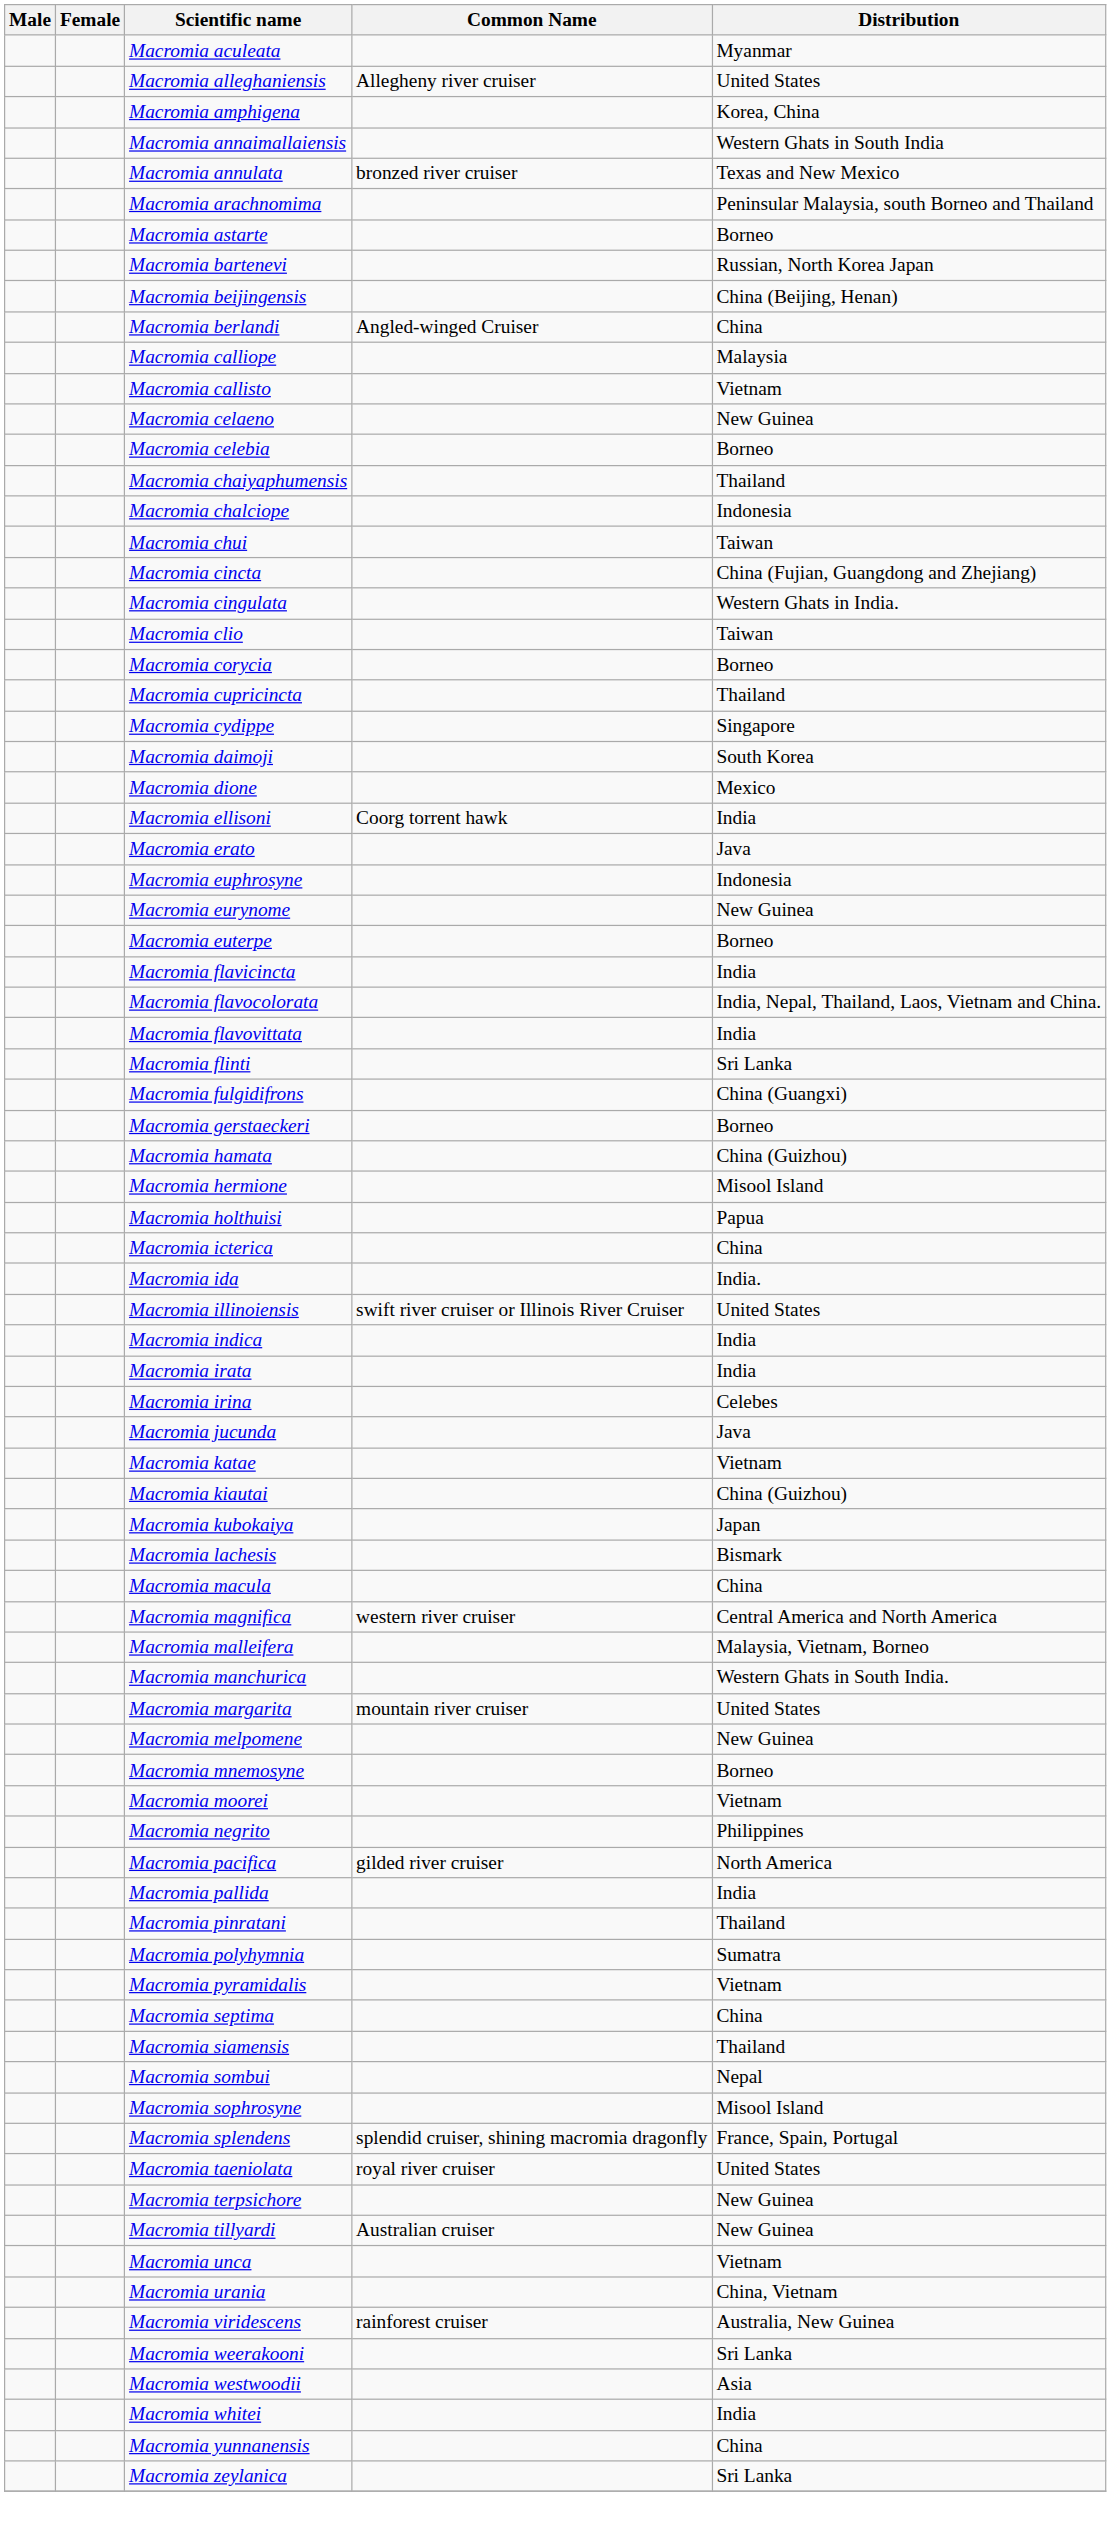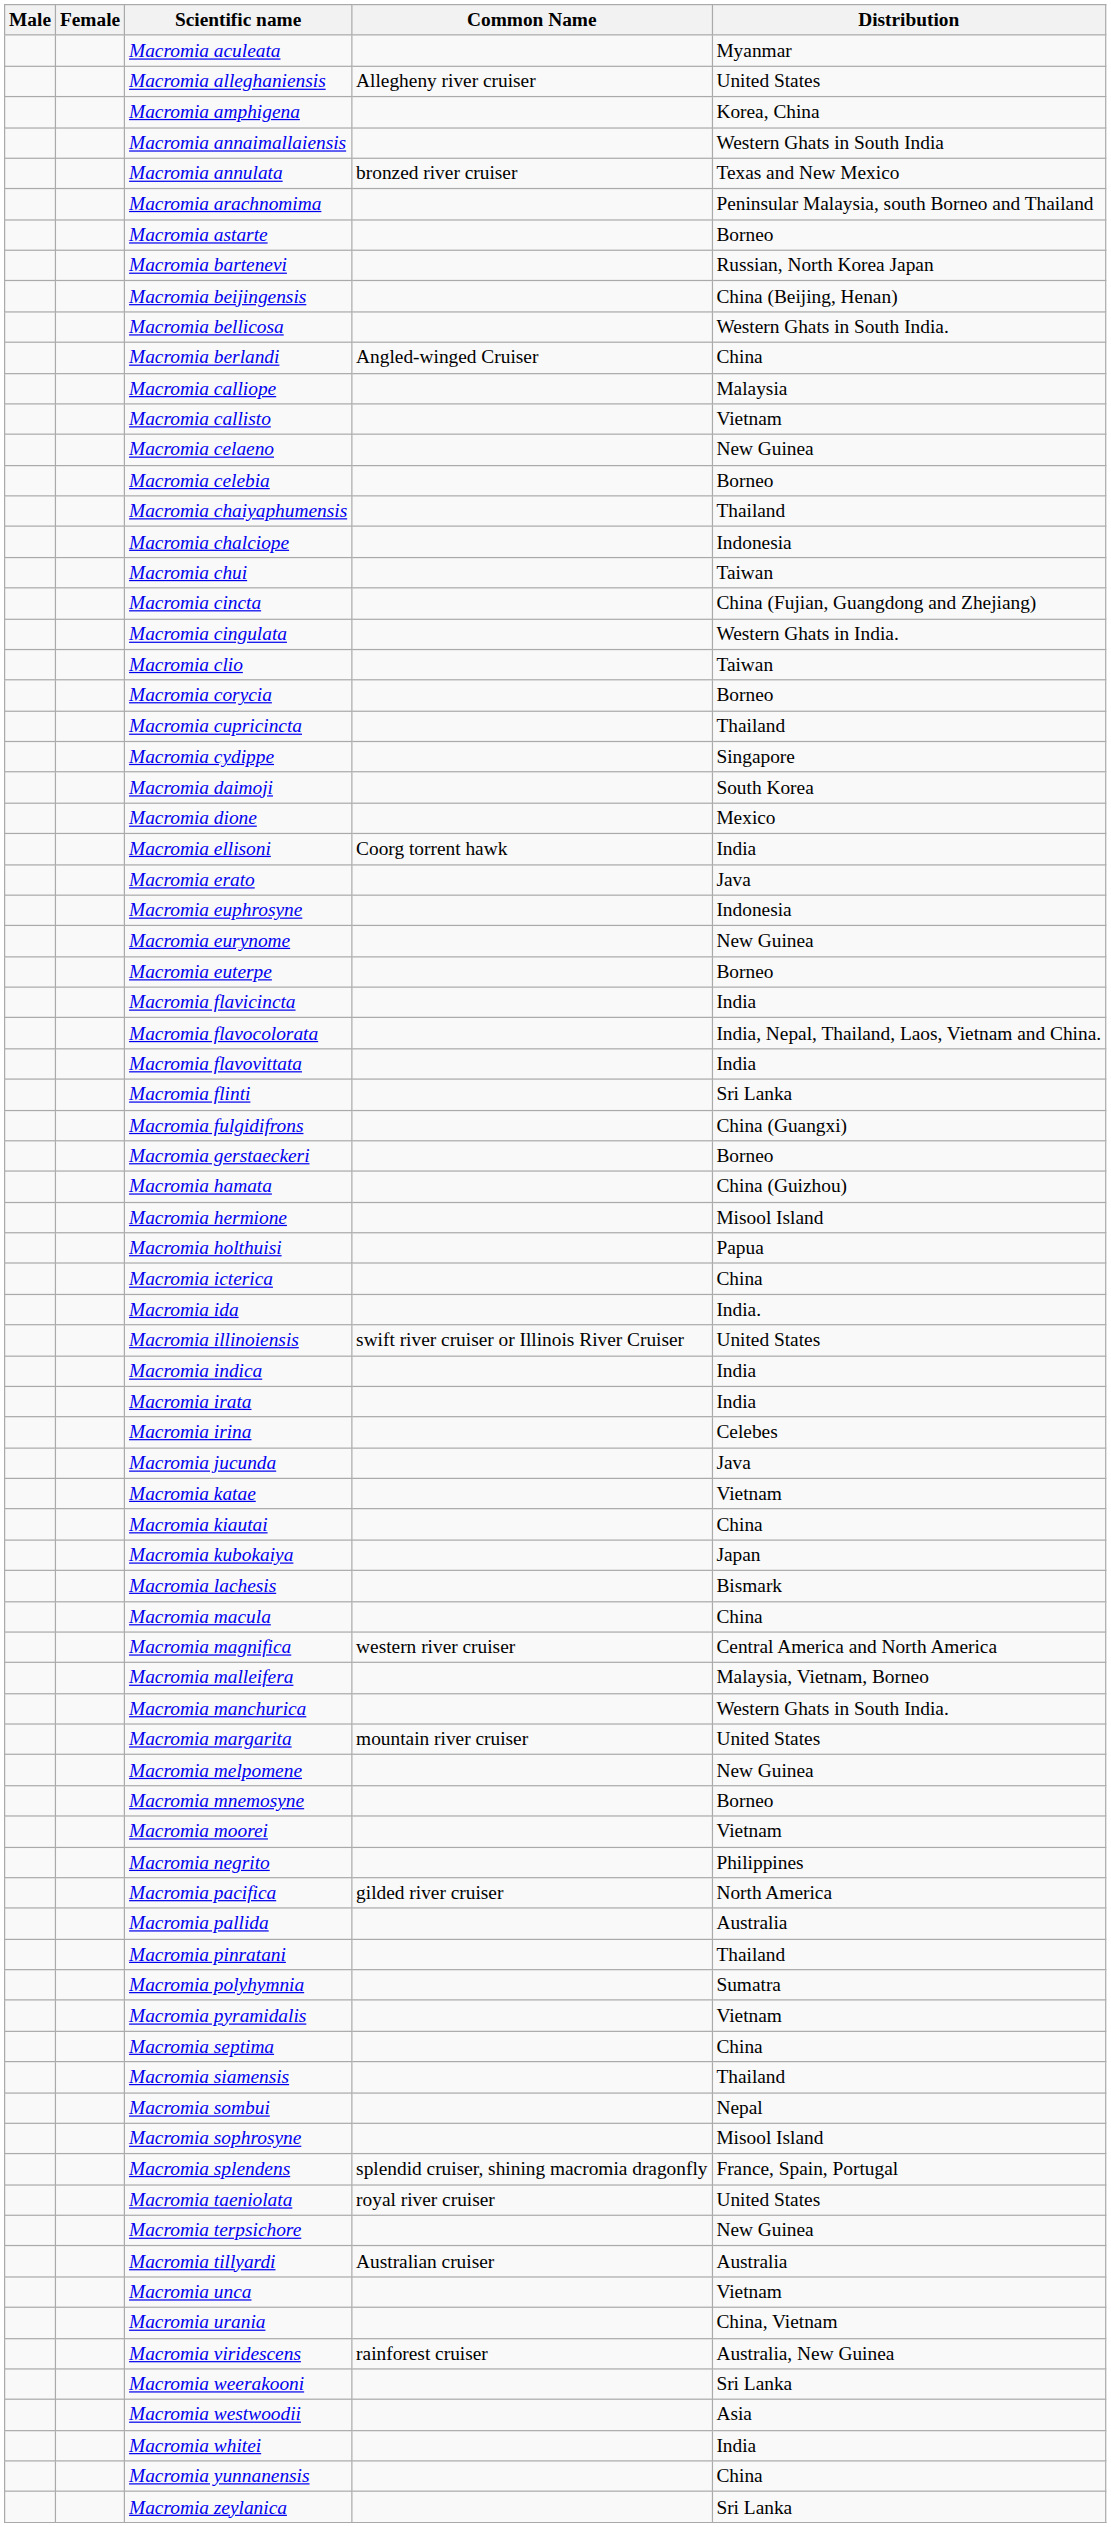 <table class="wikitable collapsible">
 <tr>
 <th>Male</th>
 <th>Female</th>
 <th>Scientific name</th>
 <th>Common Name</th>
 <th>Distribution</th>
 </tr>
 <tr>
 <td></td>
 <td></td>
 <td><em><a href='#'>Macromia aculeata</a></em> </td>
 <td></td>
 <td>Myanmar</td>
 </tr>
 <tr>
 <td></td>
 <td></td>
 <td><em><a href='#'>Macromia alleghaniensis</a></em> </td>
 <td>Allegheny river cruiser</td>
 <td>United States</td>
 </tr>
 <tr>
 <td></td>
 <td></td>
 <td><em><a href='#'>Macromia amphigena</a></em> </td>
 <td></td>
 <td>Korea, China</td>
 </tr>
 <tr>
 <td></td>
 <td></td>
 <td><em><a href='#'>Macromia annaimallaiensis</a></em> </td>
 <td></td>
 <td>Western Ghats in South India</td>
 </tr>
 <tr>
 <td></td>
 <td></td>
 <td><em><a href='#'>Macromia annulata</a></em> </td>
 <td>bronzed river cruiser</td>
 <td>Texas and New Mexico</td>
 </tr>
 <tr>
 <td></td>
 <td></td>
 <td><em><a href='#'>Macromia arachnomima</a></em> </td>
 <td></td>
 <td>Peninsular Malaysia, south Borneo and Thailand</td>
 </tr>
 <tr>
 <td></td>
 <td></td>
 <td><em><a href='#'>Macromia astarte</a></em> </td>
 <td></td>
 <td>Borneo</td>
 </tr>
 <tr>
 <td></td>
 <td></td>
 <td><em><a href='#'>Macromia bartenevi</a></em> </td>
 <td></td>
 <td>Russian, North Korea Japan</td>
 </tr>
 <tr>
 <td></td>
 <td></td>
 <td><em><a href='#'>Macromia beijingensis</a></em> </td>
 <td></td>
 <td>China (Beijing, Henan)</td>
+</tr>
+<tr>
+<td></td>
+<td></td>
+<td><em><a href='#'>Macromia bellicosa</a></em> </td>
+<td></td>
+<td>Western Ghats in South India.</td>
 </tr>
 <tr>
 <td></td>
 <td></td>
 <td><em><a href='#'>Macromia berlandi</a></em> </td>
 <td>Angled-winged Cruiser</td>
 <td>China</td>
 </tr>
 <tr>
 <td></td>
 <td></td>
 <td><em><a href='#'>Macromia calliope</a></em> </td>
 <td></td>
 <td>Malaysia</td>
 </tr>
 <tr>
 <td></td>
 <td></td>
 <td><em><a href='#'>Macromia callisto</a></em> </td>
 <td></td>
 <td>Vietnam</td>
 </tr>
 <tr>
 <td></td>
 <td></td>
 <td><em><a href='#'>Macromia celaeno</a></em> </td>
 <td></td>
 <td>New Guinea</td>
 </tr>
 <tr>
 <td></td>
 <td></td>
 <td><em><a href='#'>Macromia celebia</a></em> </td>
 <td></td>
 <td>Borneo</td>
 </tr>
 <tr>
 <td></td>
 <td></td>
 <td><em><a href='#'>Macromia chaiyaphumensis</a></em> </td>
 <td></td>
 <td>Thailand</td>
 </tr>
 <tr>
 <td></td>
 <td></td>
 <td><em><a href='#'>Macromia chalciope</a></em> </td>
 <td></td>
 <td>Indonesia</td>
 </tr>
 <tr>
 <td></td>
 <td></td>
 <td><em><a href='#'>Macromia chui</a></em> </td>
 <td></td>
 <td>Taiwan</td>
 </tr>
 <tr>
 <td></td>
 <td></td>
 <td><em><a href='#'>Macromia cincta</a></em> </td>
 <td></td>
 <td>China (Fujian, Guangdong and Zhejiang)</td>
 </tr>
 <tr>
 <td></td>
 <td></td>
 <td><em><a href='#'>Macromia cingulata</a></em> </td>
 <td></td>
 <td>Western Ghats in India.</td>
 </tr>
 <tr>
 <td></td>
 <td></td>
 <td><em><a href='#'>Macromia clio</a></em> </td>
 <td></td>
 <td>Taiwan</td>
 </tr>
 <tr>
 <td></td>
 <td></td>
 <td><em><a href='#'>Macromia corycia</a></em> </td>
 <td></td>
 <td>Borneo</td>
 </tr>
 <tr>
 <td></td>
 <td></td>
 <td><em><a href='#'>Macromia cupricincta</a></em> </td>
 <td></td>
 <td>Thailand</td>
 </tr>
 <tr>
 <td></td>
 <td></td>
 <td><em><a href='#'>Macromia cydippe</a></em> </td>
 <td></td>
 <td>Singapore</td>
 </tr>
 <tr>
 <td></td>
 <td></td>
 <td><em><a href='#'>Macromia daimoji</a></em> </td>
 <td></td>
 <td>South Korea</td>
 </tr>
 <tr>
 <td></td>
 <td></td>
 <td><em><a href='#'>Macromia dione</a></em> </td>
 <td></td>
 <td>Mexico</td>
 </tr>
 <tr>
 <td></td>
 <td></td>
 <td><em><a href='#'>Macromia ellisoni</a></em> </td>
 <td>Coorg torrent hawk</td>
 <td>India</td>
 </tr>
 <tr>
 <td></td>
 <td></td>
 <td><em><a href='#'>Macromia erato</a></em> </td>
 <td></td>
 <td>Java</td>
 </tr>
 <tr>
 <td></td>
 <td></td>
 <td><em><a href='#'>Macromia euphrosyne</a></em> </td>
 <td></td>
 <td>Indonesia</td>
 </tr>
 <tr>
 <td></td>
 <td></td>
 <td><em><a href='#'>Macromia eurynome</a></em> </td>
 <td></td>
 <td>New Guinea</td>
 </tr>
 <tr>
 <td></td>
 <td></td>
 <td><em><a href='#'>Macromia euterpe</a></em> </td>
 <td></td>
 <td>Borneo</td>
 </tr>
 <tr>
 <td></td>
 <td></td>
 <td><em><a href='#'>Macromia flavicincta</a></em> </td>
 <td></td>
 <td>India</td>
 </tr>
 <tr>
 <td></td>
 <td></td>
 <td><em><a href='#'>Macromia flavocolorata</a></em> </td>
 <td></td>
 <td>India, Nepal, Thailand, Laos, Vietnam and China.</td>
 </tr>
 <tr>
 <td></td>
 <td></td>
 <td><em><a href='#'>Macromia flavovittata</a></em> </td>
 <td></td>
 <td>India</td>
 </tr>
 <tr>
 <td></td>
 <td></td>
 <td><em><a href='#'>Macromia flinti</a></em> </td>
 <td></td>
 <td>Sri Lanka</td>
 </tr>
 <tr>
 <td></td>
 <td></td>
 <td><em><a href='#'>Macromia fulgidifrons</a></em> </td>
 <td></td>
 <td>China (Guangxi)</td>
 </tr>
 <tr>
 <td></td>
 <td></td>
 <td><em><a href='#'>Macromia gerstaeckeri</a></em> </td>
 <td></td>
 <td>Borneo</td>
 </tr>
 <tr>
 <td></td>
 <td></td>
 <td><em><a href='#'>Macromia hamata</a></em> </td>
 <td></td>
 <td>China (Guizhou)</td>
 </tr>
 <tr>
 <td></td>
 <td></td>
 <td><em><a href='#'>Macromia hermione</a></em> </td>
 <td></td>
 <td>Misool Island</td>
 </tr>
 <tr>
 <td></td>
 <td></td>
 <td><em><a href='#'>Macromia holthuisi</a></em> </td>
 <td></td>
 <td>Papua</td>
 </tr>
 <tr>
 <td></td>
 <td></td>
 <td><em><a href='#'>Macromia icterica</a></em> </td>
 <td></td>
 <td>China</td>
 </tr>
 <tr>
 <td></td>
 <td></td>
 <td><em><a href='#'>Macromia ida</a></em> </td>
 <td></td>
 <td>India.</td>
 </tr>
 <tr>
 <td></td>
 <td></td>
 <td><em><a href='#'>Macromia illinoiensis</a></em> </td>
 <td>swift river cruiser or Illinois River Cruiser</td>
 <td>United States</td>
 </tr>
 <tr>
 <td></td>
 <td></td>
 <td><em><a href='#'>Macromia indica</a></em> </td>
 <td></td>
 <td>India</td>
 </tr>
 <tr>
 <td></td>
 <td></td>
 <td><em><a href='#'>Macromia irata</a></em> </td>
 <td></td>
 <td>India</td>
 </tr>
 <tr>
 <td></td>
 <td></td>
 <td><em><a href='#'>Macromia irina</a></em> </td>
 <td></td>
 <td>Celebes</td>
 </tr>
 <tr>
 <td></td>
 <td></td>
 <td><em><a href='#'>Macromia jucunda</a></em> </td>
 <td></td>
 <td>Java</td>
 </tr>
 <tr>
 <td></td>
 <td></td>
 <td><em><a href='#'>Macromia katae</a></em> </td>
 <td></td>
 <td>Vietnam</td>
 </tr>
 <tr>
 <td></td>
 <td></td>
 <td><em><a href='#'>Macromia kiautai</a></em> </td>
 <td></td>
-<td>China (Guizhou)</td>
+<td>China</td>
 </tr>
 <tr>
 <td></td>
 <td></td>
 <td><em><a href='#'>Macromia kubokaiya</a></em> </td>
 <td></td>
 <td>Japan</td>
 </tr>
 <tr>
 <td></td>
 <td></td>
 <td><em><a href='#'>Macromia lachesis</a></em> </td>
 <td></td>
 <td>Bismark</td>
 </tr>
 <tr>
 <td></td>
 <td></td>
 <td><em><a href='#'>Macromia macula</a></em> </td>
 <td></td>
 <td>China</td>
 </tr>
 <tr>
 <td></td>
 <td></td>
 <td><em><a href='#'>Macromia magnifica</a></em> </td>
 <td>western river cruiser</td>
 <td>Central America and North America</td>
 </tr>
 <tr>
 <td></td>
 <td></td>
 <td><em><a href='#'>Macromia malleifera</a></em> </td>
 <td></td>
 <td>Malaysia, Vietnam, Borneo</td>
 </tr>
 <tr>
 <td></td>
 <td></td>
 <td><em><a href='#'>Macromia manchurica</a></em> </td>
 <td></td>
 <td>Western Ghats in South India.</td>
 </tr>
 <tr>
 <td></td>
 <td></td>
 <td><em><a href='#'>Macromia margarita</a></em> </td>
 <td>mountain river cruiser</td>
 <td>United States</td>
 </tr>
 <tr>
 <td></td>
 <td></td>
 <td><em><a href='#'>Macromia melpomene</a></em> </td>
 <td></td>
 <td>New Guinea</td>
 </tr>
 <tr>
 <td></td>
 <td></td>
 <td><em><a href='#'>Macromia mnemosyne</a></em> </td>
 <td></td>
 <td>Borneo</td>
 </tr>
 <tr>
 <td></td>
 <td></td>
 <td><em><a href='#'>Macromia moorei</a></em> </td>
 <td></td>
 <td>Vietnam</td>
 </tr>
 <tr>
 <td></td>
 <td></td>
 <td><em><a href='#'>Macromia negrito</a></em> </td>
 <td></td>
 <td>Philippines</td>
 </tr>
 <tr>
 <td></td>
 <td></td>
 <td><em><a href='#'>Macromia pacifica</a></em> </td>
 <td>gilded river cruiser</td>
 <td>North America</td>
 </tr>
 <tr>
 <td></td>
 <td></td>
 <td><em><a href='#'>Macromia pallida</a></em> </td>
 <td></td>
-<td>India</td>
+<td>Australia</td>
 </tr>
 <tr>
 <td></td>
 <td></td>
 <td><em><a href='#'>Macromia pinratani</a></em> </td>
 <td></td>
 <td>Thailand</td>
 </tr>
 <tr>
 <td></td>
 <td></td>
 <td><em><a href='#'>Macromia polyhymnia</a></em> </td>
 <td></td>
 <td>Sumatra</td>
 </tr>
 <tr>
 <td></td>
 <td></td>
 <td><em><a href='#'>Macromia pyramidalis</a></em> </td>
 <td></td>
 <td>Vietnam</td>
 </tr>
 <tr>
 <td></td>
 <td></td>
 <td><em><a href='#'>Macromia septima</a></em> </td>
 <td></td>
 <td>China</td>
 </tr>
 <tr>
 <td></td>
 <td></td>
 <td><em><a href='#'>Macromia siamensis</a></em> </td>
 <td></td>
 <td>Thailand</td>
 </tr>
 <tr>
 <td></td>
 <td></td>
 <td><em><a href='#'>Macromia sombui</a></em> </td>
 <td></td>
 <td>Nepal</td>
 </tr>
 <tr>
 <td></td>
 <td></td>
 <td><em><a href='#'>Macromia sophrosyne</a></em> </td>
 <td></td>
 <td>Misool Island</td>
 </tr>
 <tr>
 <td></td>
 <td></td>
 <td><em><a href='#'>Macromia splendens</a></em> </td>
 <td>splendid cruiser, shining macromia dragonfly</td>
 <td>France, Spain, Portugal</td>
 </tr>
 <tr>
 <td></td>
 <td></td>
 <td><em><a href='#'>Macromia taeniolata</a></em> </td>
 <td>royal river cruiser</td>
 <td>United States</td>
 </tr>
 <tr>
 <td></td>
 <td></td>
 <td><em><a href='#'>Macromia terpsichore</a></em> </td>
 <td></td>
 <td>New Guinea</td>
 </tr>
 <tr>
 <td></td>
 <td></td>
 <td><em><a href='#'>Macromia tillyardi</a></em> </td>
 <td>Australian cruiser</td>
-<td>New Guinea</td>
+<td>Australia</td>
 </tr>
 <tr>
 <td></td>
 <td></td>
 <td><em><a href='#'>Macromia unca</a></em> </td>
 <td></td>
 <td>Vietnam</td>
 </tr>
 <tr>
 <td></td>
 <td></td>
 <td><em><a href='#'>Macromia urania</a></em> </td>
 <td></td>
 <td>China, Vietnam</td>
 </tr>
 <tr>
 <td></td>
 <td></td>
 <td><em><a href='#'>Macromia viridescens</a></em> </td>
 <td>rainforest cruiser</td>
 <td>Australia, New Guinea</td>
 </tr>
 <tr>
 <td></td>
 <td></td>
 <td><em><a href='#'>Macromia weerakooni</a></em> </td>
 <td></td>
 <td>Sri Lanka</td>
 </tr>
 <tr>
 <td></td>
 <td></td>
 <td><em><a href='#'>Macromia westwoodii</a></em> </td>
 <td></td>
 <td>Asia</td>
 </tr>
 <tr>
 <td></td>
 <td></td>
 <td><em><a href='#'>Macromia whitei</a></em> </td>
 <td></td>
 <td>India</td>
 </tr>
 <tr>
 <td></td>
 <td></td>
 <td><em><a href='#'>Macromia yunnanensis</a></em> </td>
 <td></td>
 <td>China</td>
 </tr>
 <tr>
 <td></td>
 <td></td>
 <td><em><a href='#'>Macromia zeylanica</a></em> </td>
 <td></td>
 <td>Sri Lanka</td>
 </tr>
 <tr>
 </tr>
 </table>
